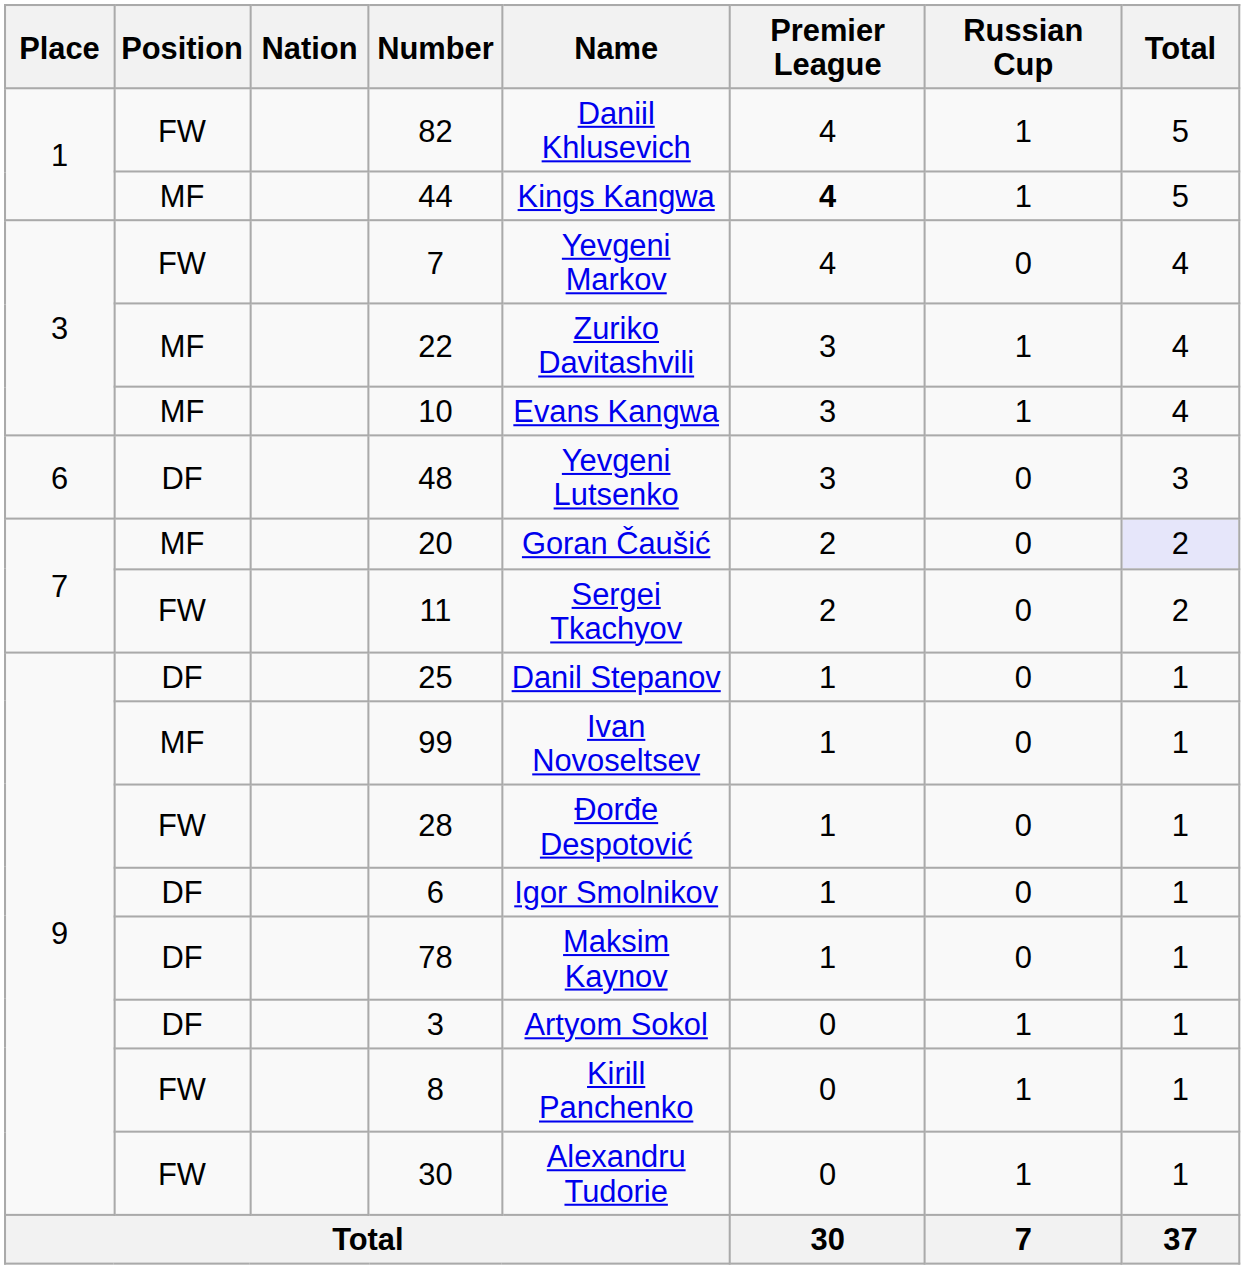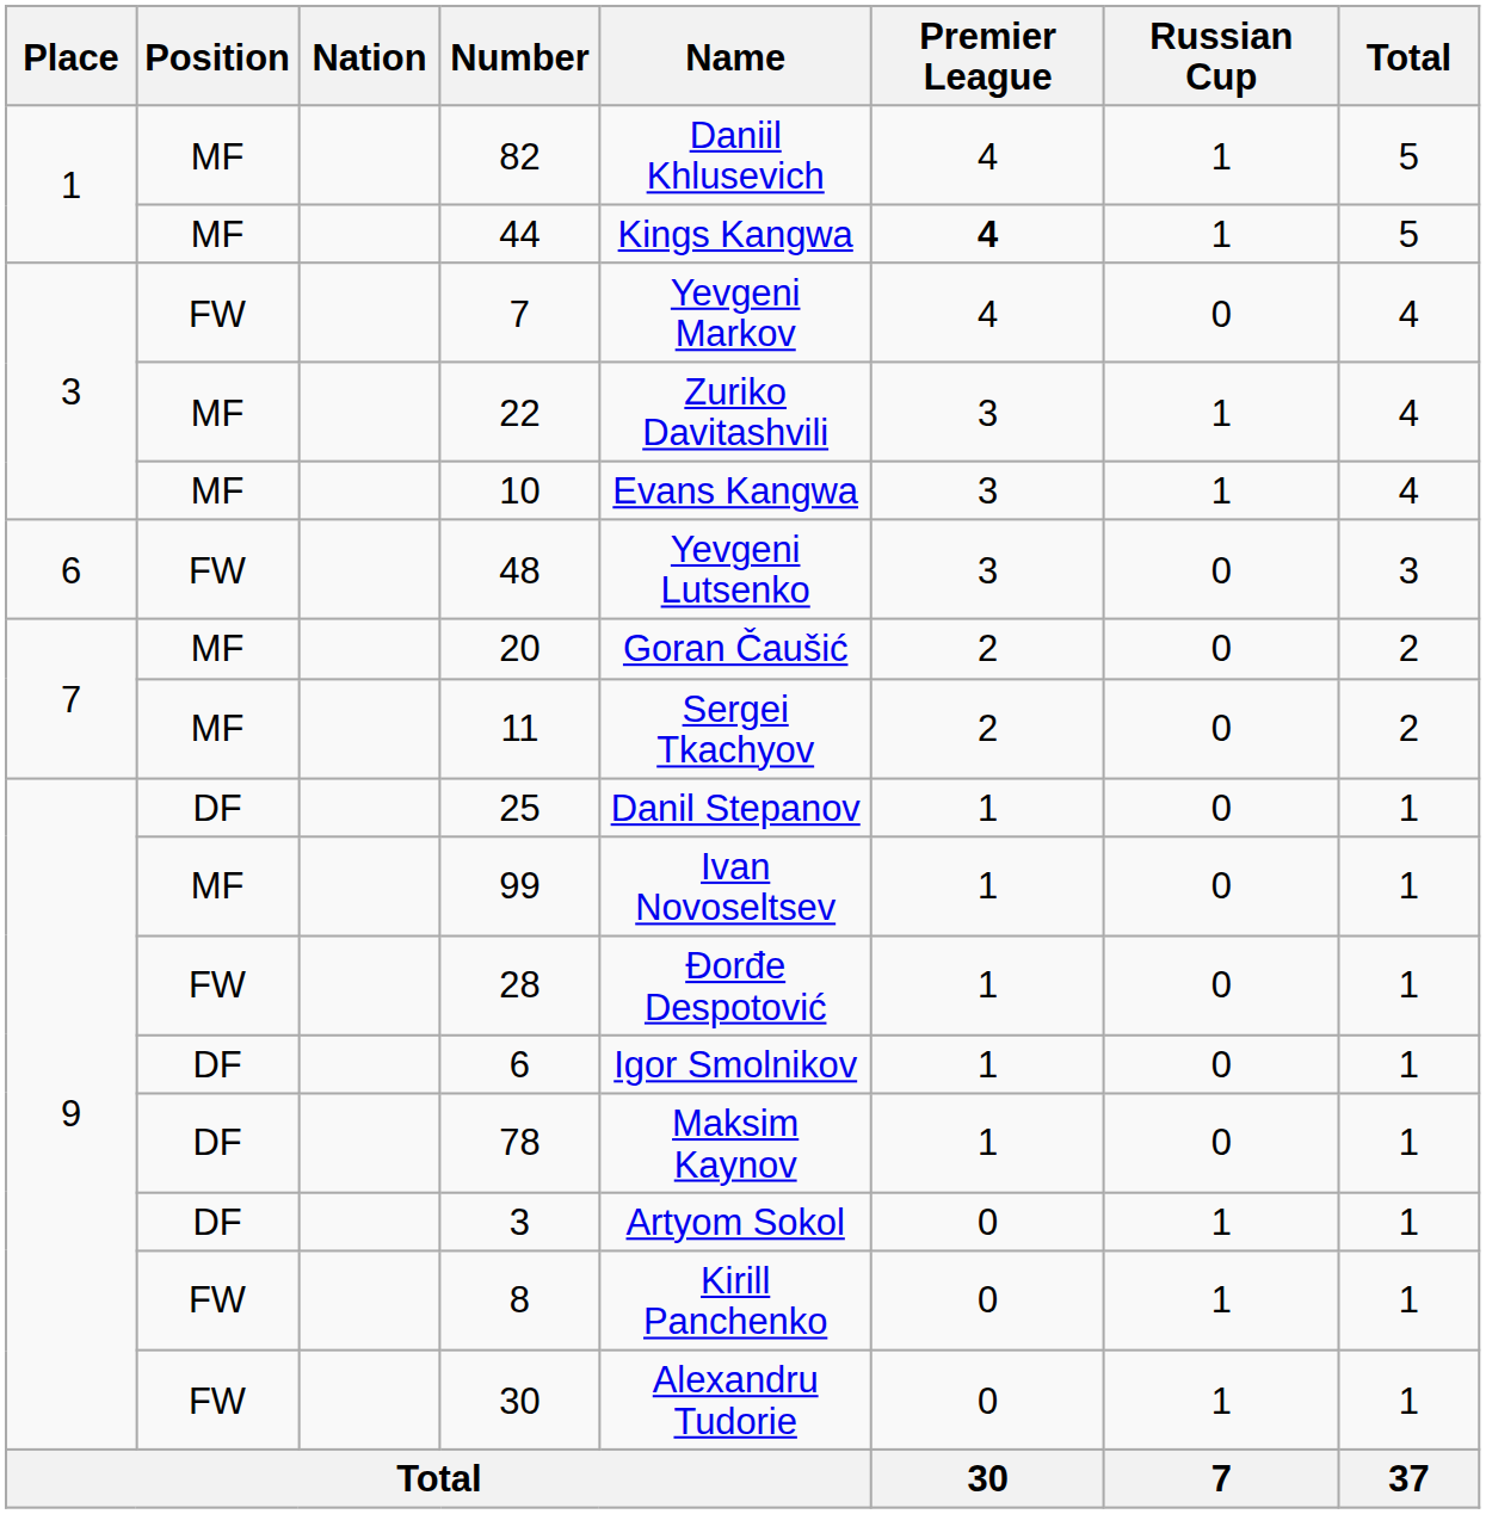 <table class="wikitable" style="font-size: 95%; text-align: center;">
 <tr>
 <th width=60>Place</th>
 <th width=60>Position</th>
 <th width=60>Nation</th>
 <th width=60>Number</th>
 <th width=150>Name</th>
 <th width=150>Premier League</th>
 <th width=150>Russian Cup</th>
 <th width=80>Total</th>
 </tr>
 <tr>
 <td rowspan="2">1</td>
-<td>FW</td>
+<td>MF</td>
 <td></td>
 <td>82</td>
 <td><a href='#'>Daniil Khlusevich</a></td>
 <td>4</td>
 <td>1</td>
 <td>5</td>
 </tr>
 <tr>
 <td>MF</td>
 <td></td>
 <td>44</td>
 <td><a href='#'>Kings Kangwa</a></td>
 <td><strong>4</strong></td>
 <td>1</td>
 <td>5</td>
 </tr>
 <tr>
 <td rowspan="3">3</td>
 <td>FW</td>
 <td></td>
 <td>7</td>
 <td><a href='#'>Yevgeni Markov</a></td>
 <td>4</td>
 <td>0</td>
 <td>4</td>
 </tr>
 <tr>
 <td>MF</td>
 <td></td>
 <td>22</td>
 <td><a href='#'>Zuriko Davitashvili</a></td>
 <td>3</td>
 <td>1</td>
 <td>4</td>
 </tr>
 <tr>
 <td>MF</td>
 <td></td>
 <td>10</td>
 <td><a href='#'>Evans Kangwa</a></td>
 <td>3</td>
 <td>1</td>
 <td>4</td>
 </tr>
 <tr>
 <td>6</td>
-<td>DF</td>
+<td>FW</td>
 <td></td>
 <td>48</td>
 <td><a href='#'>Yevgeni Lutsenko</a></td>
 <td>3</td>
 <td>0</td>
 <td>3</td>
 </tr>
 <tr>
 <td rowspan="2">7</td>
 <td>MF</td>
 <td></td>
 <td>20</td>
 <td><a href='#'>Goran Čaušić</a></td>
 <td>2</td>
 <td>0</td>
-<td style="background: lavender;">2</td>
+<td>2</td>
 </tr>
 <tr>
-<td>FW</td>
+<td>MF</td>
 <td></td>
 <td>11</td>
 <td><a href='#'>Sergei Tkachyov</a></td>
 <td>2</td>
 <td>0</td>
 <td>2</td>
 </tr>
 <tr>
 <td rowspan="8">9</td>
 <td>DF</td>
 <td></td>
 <td>25</td>
 <td><a href='#'>Danil Stepanov</a></td>
 <td>1</td>
 <td>0</td>
 <td>1</td>
 </tr>
 <tr>
 <td>MF</td>
 <td></td>
 <td>99</td>
 <td><a href='#'>Ivan Novoseltsev</a></td>
 <td>1</td>
 <td>0</td>
 <td>1</td>
 </tr>
 <tr>
 <td>FW</td>
 <td></td>
 <td>28</td>
 <td><a href='#'>Đorđe Despotović</a></td>
 <td>1</td>
 <td>0</td>
 <td>1</td>
 </tr>
 <tr>
 <td>DF</td>
 <td></td>
 <td>6</td>
 <td><a href='#'>Igor Smolnikov</a></td>
 <td>1</td>
 <td>0</td>
 <td>1</td>
 </tr>
 <tr>
 <td>DF</td>
 <td></td>
 <td>78</td>
 <td><a href='#'>Maksim Kaynov</a></td>
 <td>1</td>
 <td>0</td>
 <td>1</td>
 </tr>
 <tr>
 <td>DF</td>
 <td></td>
 <td>3</td>
 <td><a href='#'>Artyom Sokol</a></td>
 <td>0</td>
 <td>1</td>
 <td>1</td>
 </tr>
 <tr>
 <td>FW</td>
 <td></td>
 <td>8</td>
 <td><a href='#'>Kirill Panchenko</a></td>
 <td>0</td>
 <td>1</td>
 <td>1</td>
 </tr>
 <tr>
 <td>FW</td>
 <td></td>
 <td>30</td>
 <td><a href='#'>Alexandru Tudorie</a></td>
 <td>0</td>
 <td>1</td>
 <td>1</td>
 </tr>
 <tr>
 <th colspan=5>Total</th>
 <th>30</th>
 <th>7</th>
 <th>37</th>
 </tr>
 </table>
